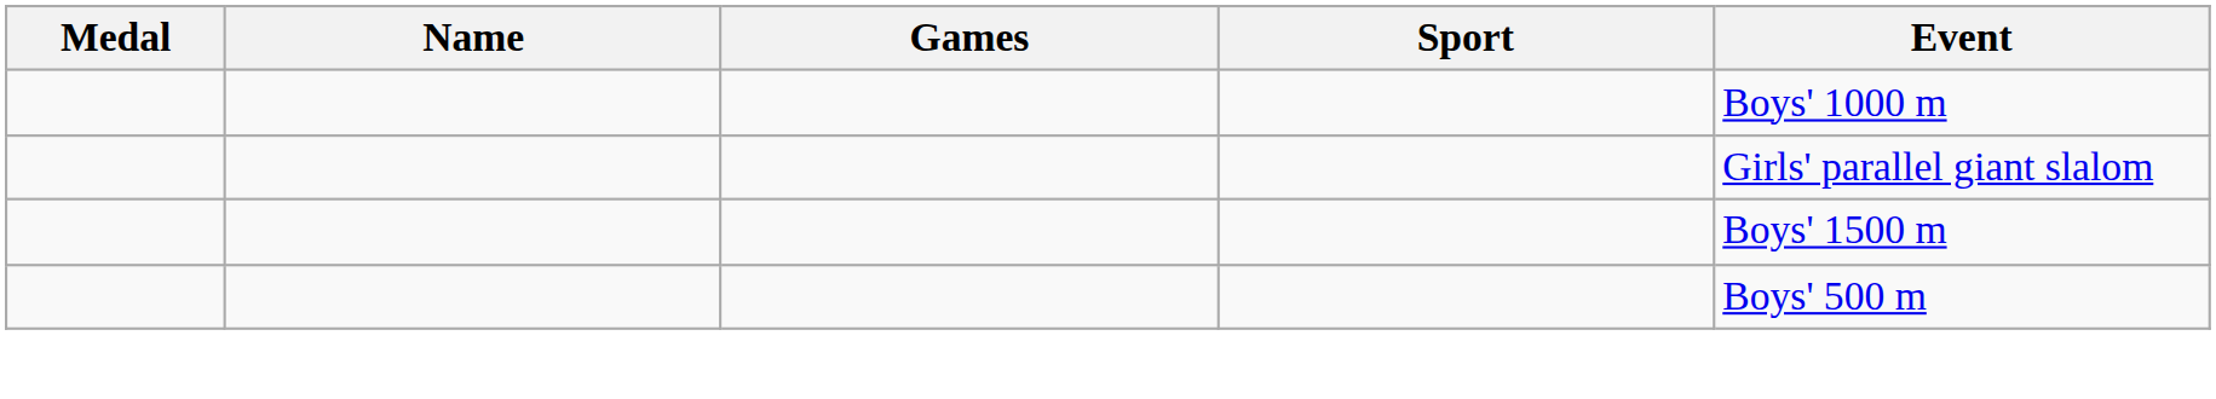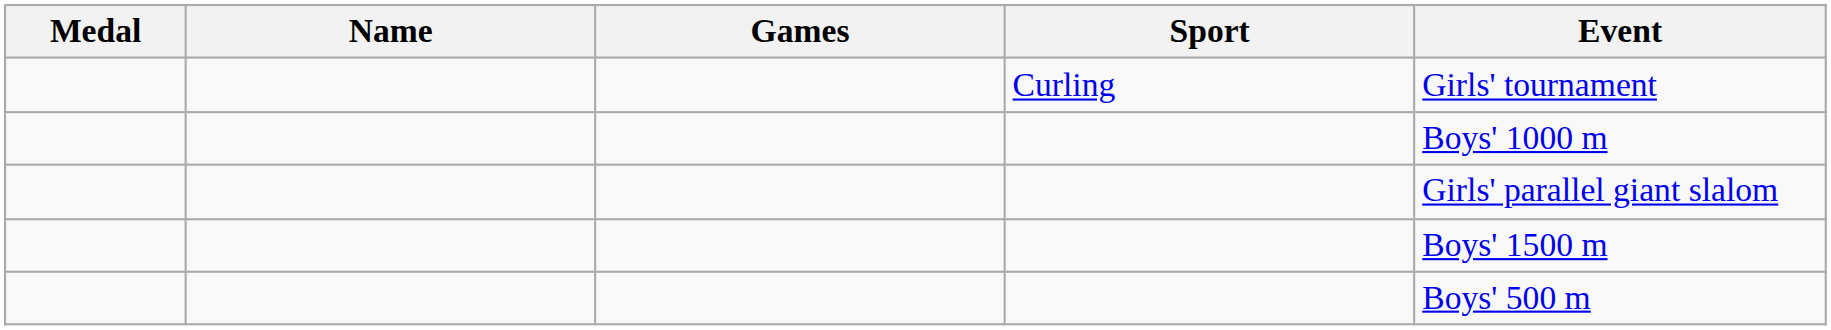 <table class="wikitable sortable">
 <tr>
 <th style="width:5em">Medal</th>
 <th style="width:12em">Name</th>
 <th style="width:12em">Games</th>
 <th style="width:12em">Sport</th>
 <th style="width:12em">Event</th>
+</tr>
+<tr>
+<td></td>
+<td></td>
+<td></td>
+<td> <a href='#'>Curling</a></td>
+<td><a href='#'>Girls' tournament</a></td>
 </tr>
 <tr>
 <td></td>
 <td></td>
 <td></td>
 <td></td>
 <td><a href='#'>Boys' 1000 m</a></td>
 </tr>
 <tr>
 <td></td>
 <td></td>
 <td></td>
 <td></td>
 <td><a href='#'>Girls' parallel giant slalom</a></td>
 </tr>
 <tr>
 <td></td>
 <td></td>
 <td></td>
 <td></td>
 <td><a href='#'>Boys' 1500 m</a></td>
 </tr>
 <tr>
 <td></td>
 <td></td>
 <td></td>
 <td></td>
 <td><a href='#'>Boys' 500 m</a></td>
 </tr>
 </table>
